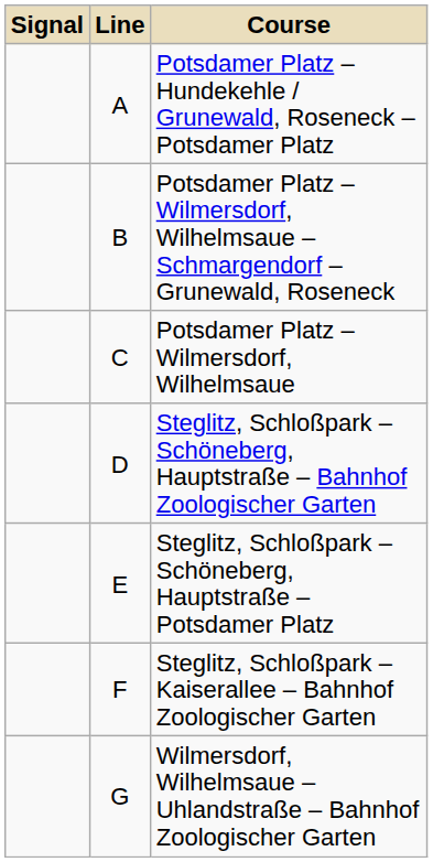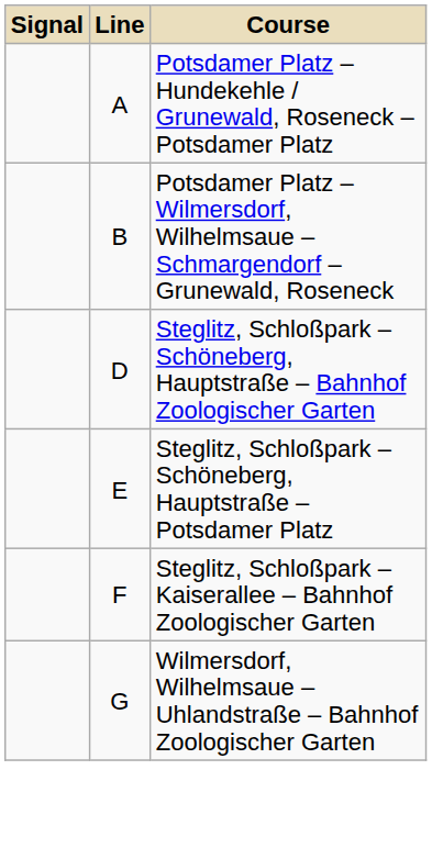 <table class="wikitable float-left mw-collapsible" width="30%" style="font-size:95%; text-align:center;">
 <tr>
 <th style="background:#EADEBD;">Signal</th>
 <th style="background:#EADEBD;">Line</th>
 <th style="background:#EADEBD;">Course</th>
 </tr>
 <tr>
 <td></td>
 <td>A</td>
 <td style="text-align:left;"><a href='#'>Potsdamer Platz</a> – Hundekehle / <a href='#'>Grunewald</a>, Roseneck – Potsdamer Platz</td>
 </tr>
 <tr>
 <td></td>
 <td>B</td>
 <td style="text-align:left;">Potsdamer Platz – <a href='#'>Wilmersdorf</a>, Wilhelmsaue – <a href='#'>Schmargendorf</a> – Grunewald, Roseneck</td>
-</tr>
-<tr>
-<td></td>
-<td>C</td>
-<td style="text-align:left;">Potsdamer Platz – Wilmersdorf, Wilhelmsaue</td>
 </tr>
 <tr>
 <td></td>
 <td>D</td>
 <td style="text-align:left;"><a href='#'>Steglitz</a>, Schloßpark – <a href='#'>Schöneberg</a>, Hauptstraße – <a href='#'>Bahnhof Zoologischer Garten</a></td>
 </tr>
 <tr>
 <td></td>
 <td>E</td>
 <td style="text-align:left;">Steglitz, Schloßpark – Schöneberg, Hauptstraße – Potsdamer Platz</td>
 </tr>
 <tr>
 <td></td>
 <td>F</td>
 <td style="text-align:left;">Steglitz, Schloßpark – Kaiserallee – Bahnhof Zoologischer Garten</td>
 </tr>
 <tr>
 <td></td>
 <td>G</td>
 <td style="text-align:left;">Wilmersdorf, Wilhelmsaue – Uhlandstraße – Bahnhof Zoologischer Garten</td>
 </tr>
 </table>
